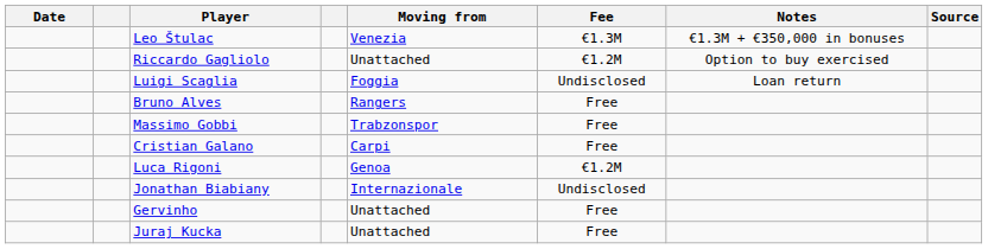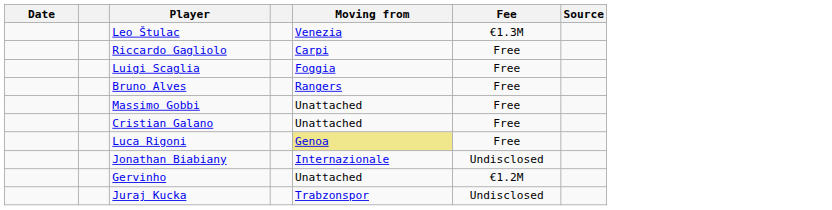 <table class="wikitable sortable">
 <tr>
 <th style="width:80px;">Date</th>
 <th style="width:30px;"></th>
 <th style="width:180px;">Player</th>
 <th style="width:20px;"></th>
 <th style="width:180px;">Moving from</th>
 <th style="width:120px;" class="unsortable">Fee</th>
-<th style="width:250px;" class="unsortable">Notes</th>
 <th style="width:20px;">Source</th>
 </tr>
 <tr>
 <td></td>
 <td align=center></td>
 <td> <a href='#'>Leo Štulac</a></td>
 <td align=center></td>
 <td> <a href='#'>Venezia</a></td>
 <td align=center>€1.3M</td>
-<td align=center>€1.3M + €350,000 in bonuses</td>
 <td></td>
 </tr>
 <tr>
 <td></td>
 <td align=center></td>
 <td> <a href='#'>Riccardo Gagliolo</a></td>
 <td align=center></td>
-<td>Unattached</td>
-<td align=center>€1.2M</td>
-<td align=center>Option to buy exercised</td>
+<td> <a href='#'>Carpi</a></td>
+<td align=center>Free</td>
 <td></td>
 </tr>
 <tr>
 <td></td>
 <td align=center></td>
 <td> <a href='#'>Luigi Scaglia</a></td>
 <td align=center></td>
 <td> <a href='#'>Foggia</a></td>
-<td align=center>Undisclosed</td>
-<td align=center>Loan return</td>
+<td align=center>Free</td>
 <td></td>
 </tr>
 <tr>
 <td></td>
 <td align=center></td>
 <td> <a href='#'>Bruno Alves</a></td>
 <td align=center></td>
 <td> <a href='#'>Rangers</a></td>
 <td align=center>Free</td>
-<td align=center></td>
 <td></td>
 </tr>
 <tr>
 <td></td>
 <td align=center></td>
 <td> <a href='#'>Massimo Gobbi</a></td>
 <td align=center></td>
-<td> <a href='#'>Trabzonspor</a></td>
+<td>Unattached</td>
 <td align=center>Free</td>
-<td align=center></td>
 <td></td>
 </tr>
 <tr>
 <td></td>
 <td align=center></td>
 <td> <a href='#'>Cristian Galano</a></td>
 <td align=center></td>
-<td> <a href='#'>Carpi</a></td>
+<td>Unattached</td>
 <td align=center>Free</td>
-<td align=center></td>
 <td></td>
 </tr>
 <tr>
 <td></td>
 <td align=center></td>
 <td> <a href='#'>Luca Rigoni</a></td>
 <td align=center></td>
-<td> <a href='#'>Genoa</a></td>
-<td align=center>€1.2M</td>
-<td align=center></td>
+<td style="background: khaki;"> <a href='#'>Genoa</a></td>
+<td align=center>Free</td>
 <td></td>
 </tr>
 <tr>
 <td></td>
 <td align=center></td>
 <td> <a href='#'>Jonathan Biabiany</a></td>
 <td align=center></td>
 <td> <a href='#'>Internazionale</a></td>
 <td align=center>Undisclosed</td>
-<td align=center></td>
 <td></td>
 </tr>
 <tr>
 <td></td>
 <td align=center></td>
 <td> <a href='#'>Gervinho</a></td>
 <td align=center></td>
 <td>Unattached</td>
-<td align=center>Free</td>
-<td align=center></td>
+<td align=center>€1.2M</td>
 <td></td>
 </tr>
 <tr>
 <td></td>
 <td align=center></td>
 <td> <a href='#'>Juraj Kucka</a></td>
 <td align=center></td>
-<td>Unattached</td>
-<td align=center>Free</td>
-<td align=center></td>
+<td> <a href='#'>Trabzonspor</a></td>
+<td align=center>Undisclosed</td>
 <td></td>
 </tr>
 </table>
